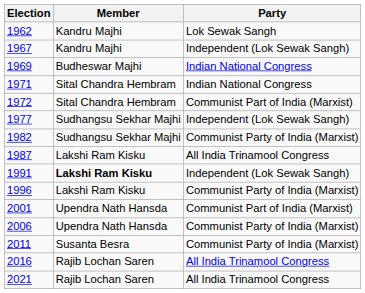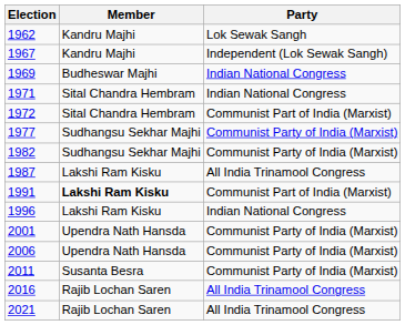 <table class="wikitable sortable">
 <tr>
 <th>Election</th>
 <th>Member</th>
 <th colspan=2>Party</th>
 </tr>
 <tr>
 <td><a href='#'>1962</a></td>
 <td>Kandru Majhi</td>
 <td>Lok Sewak Sangh</td>
 </tr>
 <tr>
 <td><a href='#'>1967</a></td>
 <td>Kandru Majhi</td>
 <td>Independent (Lok Sewak Sangh)</td>
 </tr>
 <tr>
 <td><a href='#'>1969</a></td>
 <td>Budheswar Majhi</td>
 <td><a href='#'>Indian National Congress</a></td>
 </tr>
 <tr>
 <td><a href='#'>1971</a></td>
 <td>Sital Chandra Hembram</td>
 <td>Indian National Congress</td>
 </tr>
 <tr>
 <td><a href='#'>1972</a></td>
 <td>Sital Chandra Hembram</td>
 <td>Communist Part of India (Marxist)</td>
 </tr>
 <tr>
 <td><a href='#'>1977</a></td>
 <td>Sudhangsu Sekhar Majhi</td>
-<td>Independent (Lok Sewak Sangh)</td>
+<td><a href='#'>Communist Party of India (Marxist)</a></td>
 </tr>
 <tr>
 <td><a href='#'>1982</a></td>
 <td>Sudhangsu Sekhar Majhi</td>
 <td>Communist Party of India (Marxist)</td>
 </tr>
 <tr>
 <td><a href='#'>1987</a></td>
 <td>Lakshi Ram Kisku</td>
 <td>All India Trinamool Congress</td>
 </tr>
 <tr>
 <td><a href='#'>1991</a></td>
 <td><strong>Lakshi Ram Kisku</strong></td>
-<td>Independent (Lok Sewak Sangh)</td>
+<td>Communist Part of India (Marxist)</td>
 </tr>
 <tr>
 <td><a href='#'>1996</a></td>
 <td>Lakshi Ram Kisku</td>
-<td>Communist Party of India (Marxist)</td>
+<td>Indian National Congress</td>
 </tr>
 <tr>
 <td><a href='#'>2001</a></td>
 <td>Upendra Nath Hansda</td>
-<td>Communist Part of India (Marxist)</td>
+<td>Communist Party of India (Marxist)</td>
 </tr>
 <tr>
 <td><a href='#'>2006</a></td>
 <td>Upendra Nath Hansda</td>
 <td>Communist Party of India (Marxist)</td>
 </tr>
 <tr>
 <td><a href='#'>2011</a></td>
 <td>Susanta Besra</td>
 <td>Communist Party of India (Marxist)</td>
 </tr>
 <tr>
 <td><a href='#'>2016</a></td>
 <td>Rajib Lochan Saren</td>
 <td><a href='#'>All India Trinamool Congress</a></td>
 </tr>
 <tr>
 <td><a href='#'>2021</a></td>
 <td>Rajib Lochan Saren</td>
 <td>All India Trinamool Congress</td>
 </tr>
 </table>
